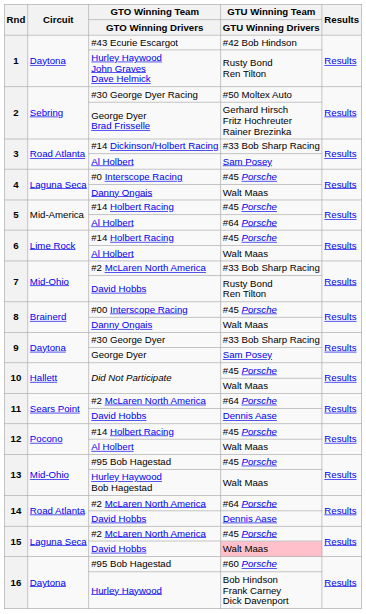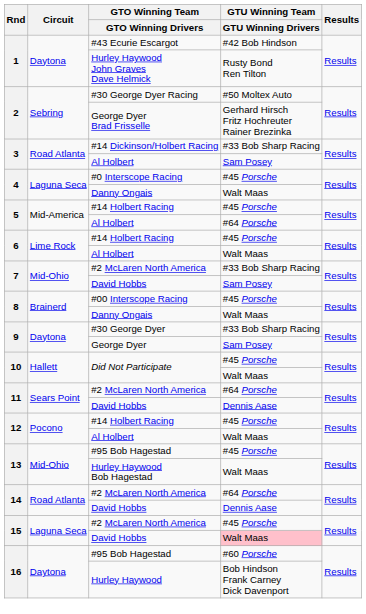 <table class="wikitable" style="font-size: 90%;">
 <tr>
 <th rowspan=2>Rnd</th>
 <th rowspan=2>Circuit</th>
 <th>GTO Winning Team</th>
 <th>GTU Winning Team</th>
 <th rowspan=2>Results</th>
 </tr>
 <tr>
 <th>GTO Winning Drivers</th>
 <th>GTU Winning Drivers</th>
 </tr>
 <tr>
 <th rowspan=2>1</th>
 <td rowspan=2><a href='#'>Daytona</a></td>
 <td>#43 Ecurie Escargot</td>
 <td>#42 Bob Hindson</td>
 <td rowspan=2><a href='#'>Results</a></td>
 </tr>
 <tr>
 <td> <a href='#'>Hurley Haywood</a><br> <a href='#'>John Graves</a><br> <a href='#'>Dave Helmick</a></td>
 <td> Rusty Bond<br> Ren Tilton</td>
 </tr>
 <tr>
 <th rowspan=2>2</th>
 <td rowspan=2><a href='#'>Sebring</a></td>
 <td>#30 George Dyer Racing</td>
 <td>#50 Moltex Auto</td>
 <td rowspan=2><a href='#'>Results</a></td>
 </tr>
 <tr>
 <td> George Dyer<br> <a href='#'>Brad Frisselle</a></td>
 <td> Gerhard Hirsch<br> Fritz Hochreuter<br> Rainer Brezinka</td>
 </tr>
 <tr>
 <th rowspan=2>3</th>
 <td rowspan=2><a href='#'>Road Atlanta</a></td>
 <td>#14 <a href='#'>Dickinson/Holbert Racing</a></td>
 <td>#33 Bob Sharp Racing</td>
 <td rowspan=2><a href='#'>Results</a></td>
 </tr>
 <tr>
 <td> <a href='#'>Al Holbert</a></td>
 <td> <a href='#'>Sam Posey</a></td>
 </tr>
 <tr>
 <th rowspan=2>4</th>
 <td rowspan=2><a href='#'>Laguna Seca</a></td>
 <td>#0 <a href='#'>Interscope Racing</a></td>
 <td>#45 <em><a href='#'>Porsche</a></em></td>
 <td rowspan=2><a href='#'>Results</a></td>
 </tr>
 <tr>
 <td> <a href='#'>Danny Ongais</a></td>
 <td> Walt Maas</td>
 </tr>
 <tr>
 <th rowspan=2>5</th>
 <td rowspan=2>Mid-America</td>
 <td>#14 <a href='#'>Holbert Racing</a></td>
 <td>#45 <em><a href='#'>Porsche</a></em></td>
 <td rowspan=2><a href='#'>Results</a></td>
 </tr>
 <tr>
 <td> <a href='#'>Al Holbert</a></td>
 <td>#64 <em><a href='#'>Porsche</a></em></td>
 </tr>
 <tr>
 <th rowspan=2>6</th>
 <td rowspan=2><a href='#'>Lime Rock</a></td>
 <td>#14 <a href='#'>Holbert Racing</a></td>
 <td>#45 <em><a href='#'>Porsche</a></em></td>
 <td rowspan=2><a href='#'>Results</a></td>
 </tr>
 <tr>
 <td> <a href='#'>Al Holbert</a></td>
 <td> Walt Maas</td>
 </tr>
 <tr>
 <th rowspan=2>7</th>
 <td rowspan=2><a href='#'>Mid-Ohio</a></td>
 <td>#2 <a href='#'>McLaren North America</a></td>
 <td>#33 Bob Sharp Racing</td>
 <td rowspan=2><a href='#'>Results</a></td>
 </tr>
 <tr>
 <td> <a href='#'>David Hobbs</a></td>
-<td> Rusty Bond<br> Ren Tilton</td>
+<td> <a href='#'>Sam Posey</a></td>
 </tr>
 <tr>
 <th rowspan=2>8</th>
 <td rowspan=2><a href='#'>Brainerd</a></td>
 <td>#00 <a href='#'>Interscope Racing</a></td>
 <td>#45 <em><a href='#'>Porsche</a></em></td>
 <td rowspan=2><a href='#'>Results</a></td>
 </tr>
 <tr>
 <td> <a href='#'>Danny Ongais</a></td>
 <td> Walt Maas</td>
 </tr>
 <tr>
 <th rowspan=2>9</th>
 <td rowspan=2><a href='#'>Daytona</a></td>
 <td>#30 George Dyer</td>
 <td>#33 Bob Sharp Racing</td>
 <td rowspan=2><a href='#'>Results</a></td>
 </tr>
 <tr>
 <td> George Dyer</td>
 <td> <a href='#'>Sam Posey</a></td>
 </tr>
 <tr>
 <th rowspan=2>10</th>
 <td rowspan=2><a href='#'>Hallett</a></td>
 <td rowspan=2><em>Did Not Participate</em></td>
 <td>#45 <em><a href='#'>Porsche</a></em></td>
 <td rowspan=2><a href='#'>Results</a></td>
 </tr>
 <tr>
 <td> Walt Maas</td>
 </tr>
 <tr>
 <th rowspan=2>11</th>
 <td rowspan=2><a href='#'>Sears Point</a></td>
 <td>#2 <a href='#'>McLaren North America</a></td>
 <td>#64 <em><a href='#'>Porsche</a></em></td>
 <td rowspan=2><a href='#'>Results</a></td>
 </tr>
 <tr>
 <td> <a href='#'>David Hobbs</a></td>
 <td> <a href='#'>Dennis Aase</a></td>
 </tr>
 <tr>
 <th rowspan=2>12</th>
 <td rowspan=2><a href='#'>Pocono</a></td>
 <td>#14 <a href='#'>Holbert Racing</a></td>
 <td>#45 <em><a href='#'>Porsche</a></em></td>
 <td rowspan=2><a href='#'>Results</a></td>
 </tr>
 <tr>
 <td> <a href='#'>Al Holbert</a></td>
 <td> Walt Maas</td>
 </tr>
 <tr>
 <th rowspan=2>13</th>
 <td rowspan=2><a href='#'>Mid-Ohio</a></td>
 <td>#95 Bob Hagestad</td>
 <td>#45 <em><a href='#'>Porsche</a></em></td>
 <td rowspan=2><a href='#'>Results</a></td>
 </tr>
 <tr>
 <td> <a href='#'>Hurley Haywood</a><br> Bob Hagestad</td>
 <td> Walt Maas</td>
 </tr>
 <tr>
 <th rowspan=2>14</th>
 <td rowspan=2><a href='#'>Road Atlanta</a></td>
 <td>#2 <a href='#'>McLaren North America</a></td>
 <td>#64 <em><a href='#'>Porsche</a></em></td>
 <td rowspan=2><a href='#'>Results</a></td>
 </tr>
 <tr>
 <td> <a href='#'>David Hobbs</a></td>
 <td> <a href='#'>Dennis Aase</a></td>
 </tr>
 <tr>
 <th rowspan=2>15</th>
 <td rowspan=2><a href='#'>Laguna Seca</a></td>
 <td>#2 <a href='#'>McLaren North America</a></td>
 <td>#45 <em><a href='#'>Porsche</a></em></td>
 <td rowspan=2><a href='#'>Results</a></td>
 </tr>
 <tr>
 <td> <a href='#'>David Hobbs</a></td>
 <td style="background: pink;"> Walt Maas</td>
 </tr>
 <tr>
 <th rowspan=2>16</th>
 <td rowspan=2><a href='#'>Daytona</a></td>
 <td>#95 Bob Hagestad</td>
 <td>#60 <em><a href='#'>Porsche</a></em></td>
 <td rowspan=2><a href='#'>Results</a></td>
 </tr>
 <tr>
 <td> <a href='#'>Hurley Haywood</a></td>
 <td> Bob Hindson<br> Frank Carney<br> Dick Davenport</td>
 </tr>
 </table>
